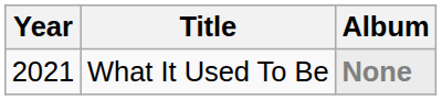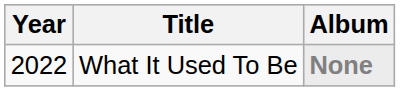 <table class="wikitable">
 <tr>
 <th>Year</th>
 <th>Title</th>
 <th>Album</th>
 </tr>
 <tr>
-<td>2021</td>
+<td>2022</td>
 <td>What It Used To Be</td>
 <td style="background:#ececec; color:gray;"><strong>None</strong></td>
 </tr>
 </table>
